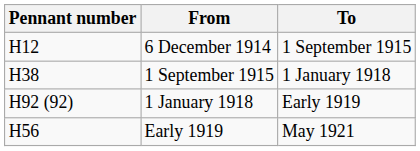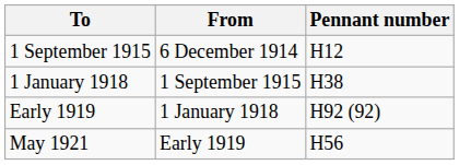 <table class="wikitable" style="text-align:left">
 <tr>
+<th>To</th>
+<th>From</th>
 <th>Pennant number</th>
-<th>From</th>
-<th>To</th>
 </tr>
 <tr>
+<td>1 September 1915</td>
+<td>6 December 1914</td>
 <td>H12</td>
-<td>6 December 1914</td>
-<td>1 September 1915</td>
 </tr>
 <tr>
+<td>1 January 1918</td>
+<td>1 September 1915</td>
 <td>H38</td>
-<td>1 September 1915</td>
-<td>1 January 1918</td>
 </tr>
 <tr>
+<td>Early 1919</td>
+<td>1 January 1918</td>
 <td>H92 (92)</td>
-<td>1 January 1918</td>
-<td>Early 1919</td>
 </tr>
 <tr>
+<td>May 1921</td>
+<td>Early 1919</td>
 <td>H56</td>
-<td>Early 1919</td>
-<td>May 1921</td>
 </tr>
 </table>
